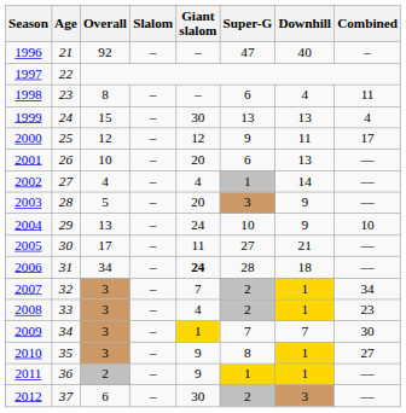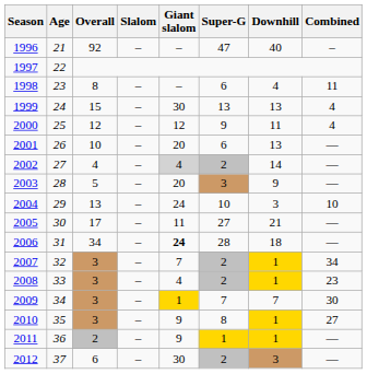 <table class=wikitable style="text-align:center">
 <tr>
 <th>Season</th>
 <th>Age</th>
 <th>Overall</th>
 <th>Slalom</th>
 <th>Giant<br>slalom</th>
 <th>Super-G</th>
 <th>Downhill</th>
 <th>Combined</th>
 </tr>
 <tr>
 <td><a href='#'>1996</a></td>
 <td><em>21</em></td>
 <td>92</td>
 <td>–</td>
 <td>–</td>
 <td>47</td>
 <td>40</td>
 <td>–</td>
 </tr>
 <tr>
 <td><a href='#'>1997</a></td>
 <td><em>22</em></td>
 <td colspan=6></td>
 </tr>
 <tr>
 <td><a href='#'>1998</a></td>
 <td><em>23</em></td>
 <td>8</td>
 <td>–</td>
 <td>–</td>
 <td>6</td>
 <td>4</td>
 <td>11</td>
 </tr>
 <tr>
 <td><a href='#'>1999</a></td>
 <td><em>24</em></td>
 <td>15</td>
 <td>–</td>
 <td>30</td>
 <td>13</td>
 <td>13</td>
 <td>4</td>
 </tr>
 <tr>
 <td><a href='#'>2000</a></td>
 <td><em>25</em></td>
 <td>12</td>
 <td>–</td>
 <td>12</td>
 <td>9</td>
 <td>11</td>
-<td>17</td>
+<td>4</td>
 </tr>
 <tr>
 <td><a href='#'>2001</a></td>
 <td><em>26</em></td>
 <td>10</td>
 <td>–</td>
 <td>20</td>
 <td>6</td>
 <td>13</td>
 <td>—</td>
 </tr>
 <tr>
 <td><a href='#'>2002</a></td>
 <td><em>27</em></td>
 <td>4</td>
 <td>–</td>
-<td>4</td>
-<td style="background:silver;">1</td>
+<td style="background: lightgrey;">4</td>
+<td style="background:silver;">2</td>
 <td>14</td>
 <td>—</td>
 </tr>
 <tr>
 <td><a href='#'>2003</a></td>
 <td><em>28</em></td>
 <td>5</td>
 <td>–</td>
 <td>20</td>
 <td style="background:#cc9966;">3</td>
 <td>9</td>
 <td>—</td>
 </tr>
 <tr>
 <td><a href='#'>2004</a></td>
 <td><em>29</em></td>
 <td>13</td>
 <td>–</td>
 <td>24</td>
 <td>10</td>
-<td>9</td>
+<td>3</td>
 <td>10</td>
 </tr>
 <tr>
 <td><a href='#'>2005</a></td>
 <td><em>30</em></td>
 <td>17</td>
 <td>–</td>
 <td>11</td>
 <td>27</td>
 <td>21</td>
 <td>—</td>
 </tr>
 <tr>
 <td><a href='#'>2006</a></td>
 <td><em>31</em></td>
 <td>34</td>
 <td>–</td>
 <td><strong>24</strong></td>
 <td>28</td>
 <td>18</td>
 <td>—</td>
 </tr>
 <tr>
 <td><a href='#'>2007</a></td>
 <td><em>32</em></td>
 <td style="background:#cc9966;">3</td>
 <td>–</td>
 <td>7</td>
 <td style="background:silver;">2</td>
 <td style="background:gold;">1</td>
 <td>34</td>
 </tr>
 <tr>
 <td><a href='#'>2008</a></td>
 <td><em>33</em></td>
 <td style="background:#cc9966;">3</td>
 <td>–</td>
 <td>4</td>
 <td style="background:silver;">2</td>
 <td style="background:gold;">1</td>
 <td>23</td>
 </tr>
 <tr>
 <td><a href='#'>2009</a></td>
 <td><em>34</em></td>
 <td style="background:#cc9966;">3</td>
 <td>–</td>
 <td style="background:gold;">1</td>
 <td>7</td>
 <td>7</td>
 <td>30</td>
 </tr>
 <tr>
 <td><a href='#'>2010</a></td>
 <td><em>35</em></td>
 <td style="background:#cc9966;">3</td>
 <td>–</td>
 <td>9</td>
 <td>8</td>
 <td style="background:gold;">1</td>
 <td>27</td>
 </tr>
 <tr>
 <td><a href='#'>2011</a></td>
 <td><em>36</em></td>
 <td style="background:silver;">2</td>
 <td>–</td>
 <td>9</td>
 <td style="background:gold;">1</td>
 <td style="background:gold;">1</td>
 <td>—</td>
 </tr>
 <tr>
 <td><a href='#'>2012</a></td>
 <td><em>37</em></td>
 <td>6</td>
 <td>–</td>
 <td>30</td>
 <td style="background:silver;">2</td>
 <td style="background:#cc9966;">3</td>
 <td>—</td>
 </tr>
 </table>
